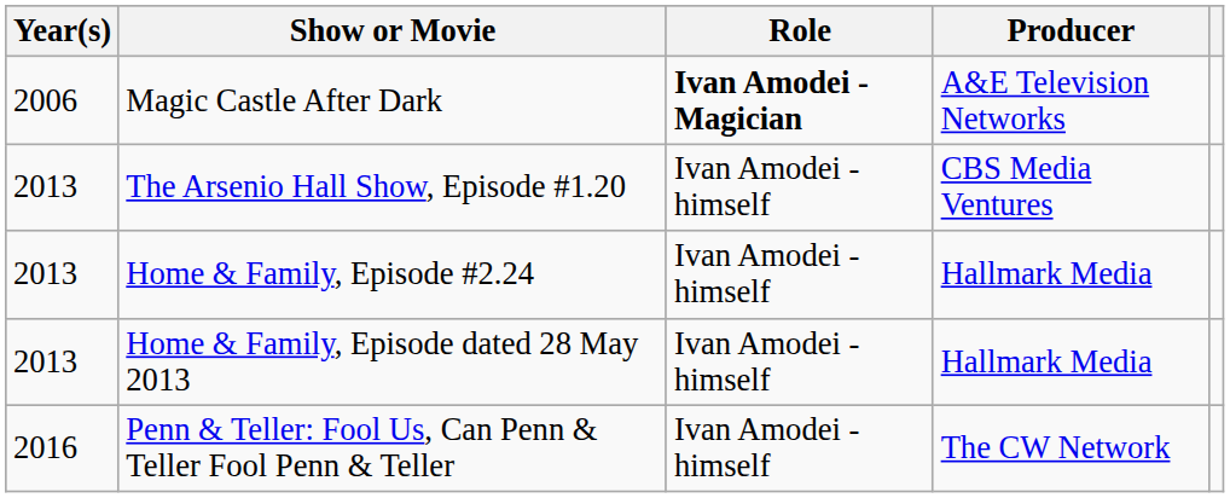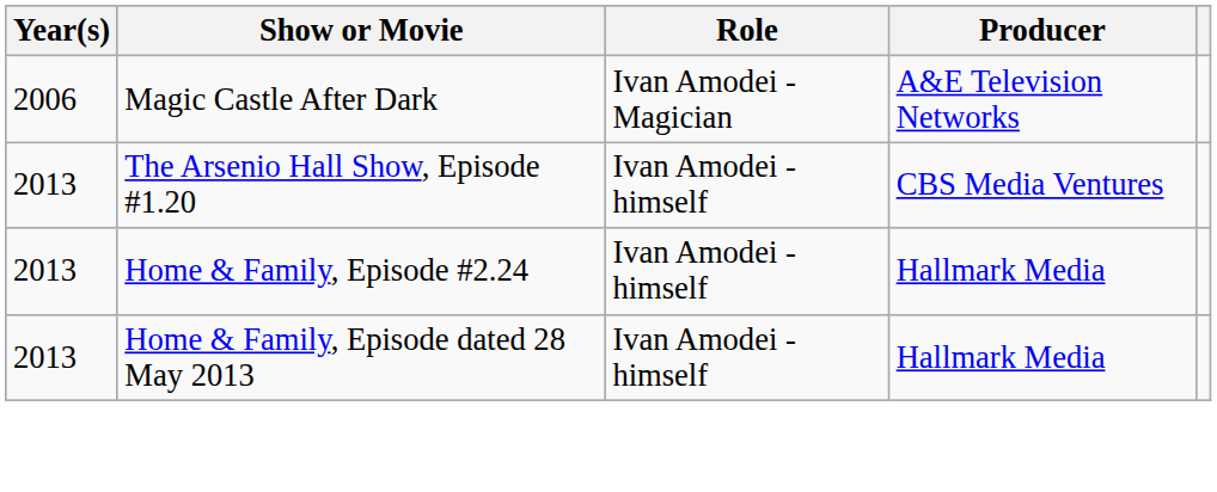 <table class ="wikitable sortable">
 <tr>
 <th>Year(s)</th>
 <th>Show or Movie</th>
 <th>Role</th>
 <th>Producer</th>
 <th scope="col" class="unsortable"></th>
 </tr>
 <tr>
 <td>2006</td>
 <td>Magic Castle After Dark</td>
-<td><strong>Ivan Amodei - Magician</strong></td>
+<td>Ivan Amodei - Magician</td>
 <td><a href='#'>A&E Television Networks</a></td>
 <td style="text-align:center;"></td>
 </tr>
 <tr>
 <td>2013</td>
 <td><a href='#'>The Arsenio Hall Show</a>, Episode #1.20</td>
 <td>Ivan Amodei - himself</td>
 <td><a href='#'>CBS Media Ventures</a></td>
 <td style="text-align:center;"></td>
 </tr>
 <tr>
 <td>2013</td>
 <td><a href='#'>Home & Family</a>, Episode #2.24</td>
 <td>Ivan Amodei - himself</td>
 <td><a href='#'>Hallmark Media</a></td>
 <td style="text-align:center;"></td>
 </tr>
 <tr>
 <td>2013</td>
 <td><a href='#'>Home & Family</a>, Episode dated 28 May 2013</td>
 <td>Ivan Amodei - himself</td>
 <td><a href='#'>Hallmark Media</a></td>
 <td style="text-align:center;"></td>
 </tr>
-<tr>
-<td>2016</td>
-<td><a href='#'>Penn & Teller: Fool Us</a>, Can Penn & Teller Fool Penn & Teller</td>
-<td>Ivan Amodei - himself</td>
-<td><a href='#'>The CW Network</a></td>
-<td style="text-align:center;"></td>
-</tr>
 </table>
